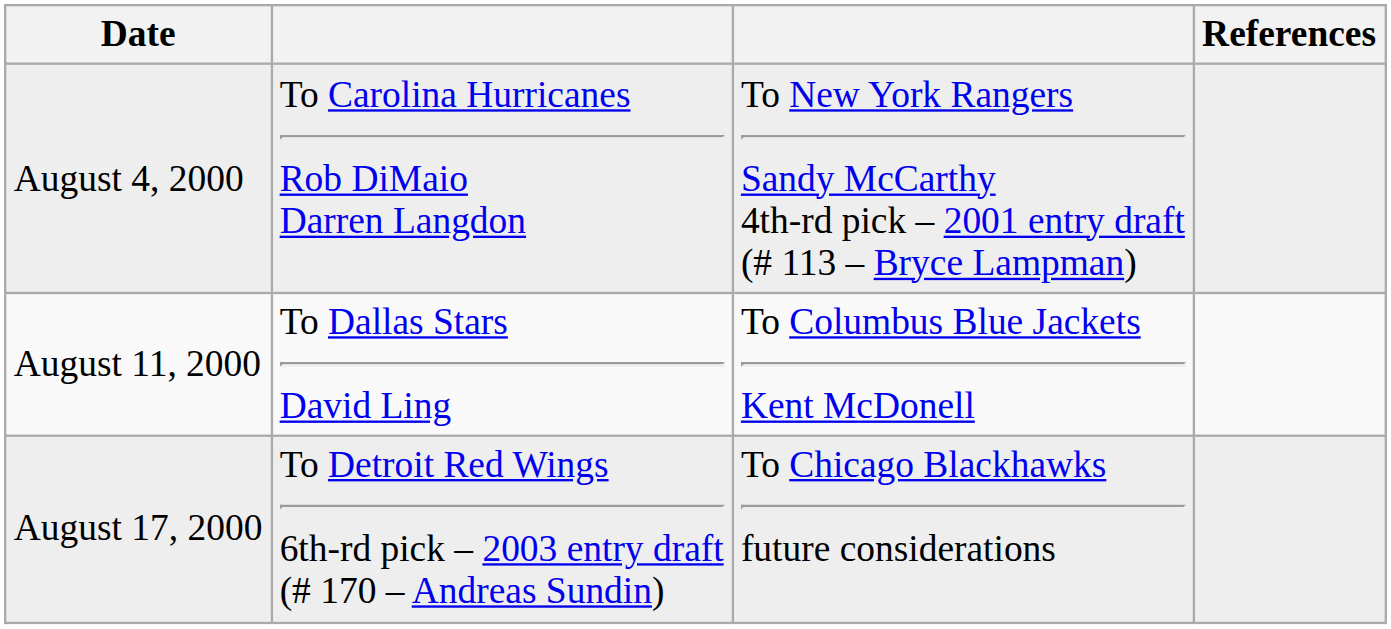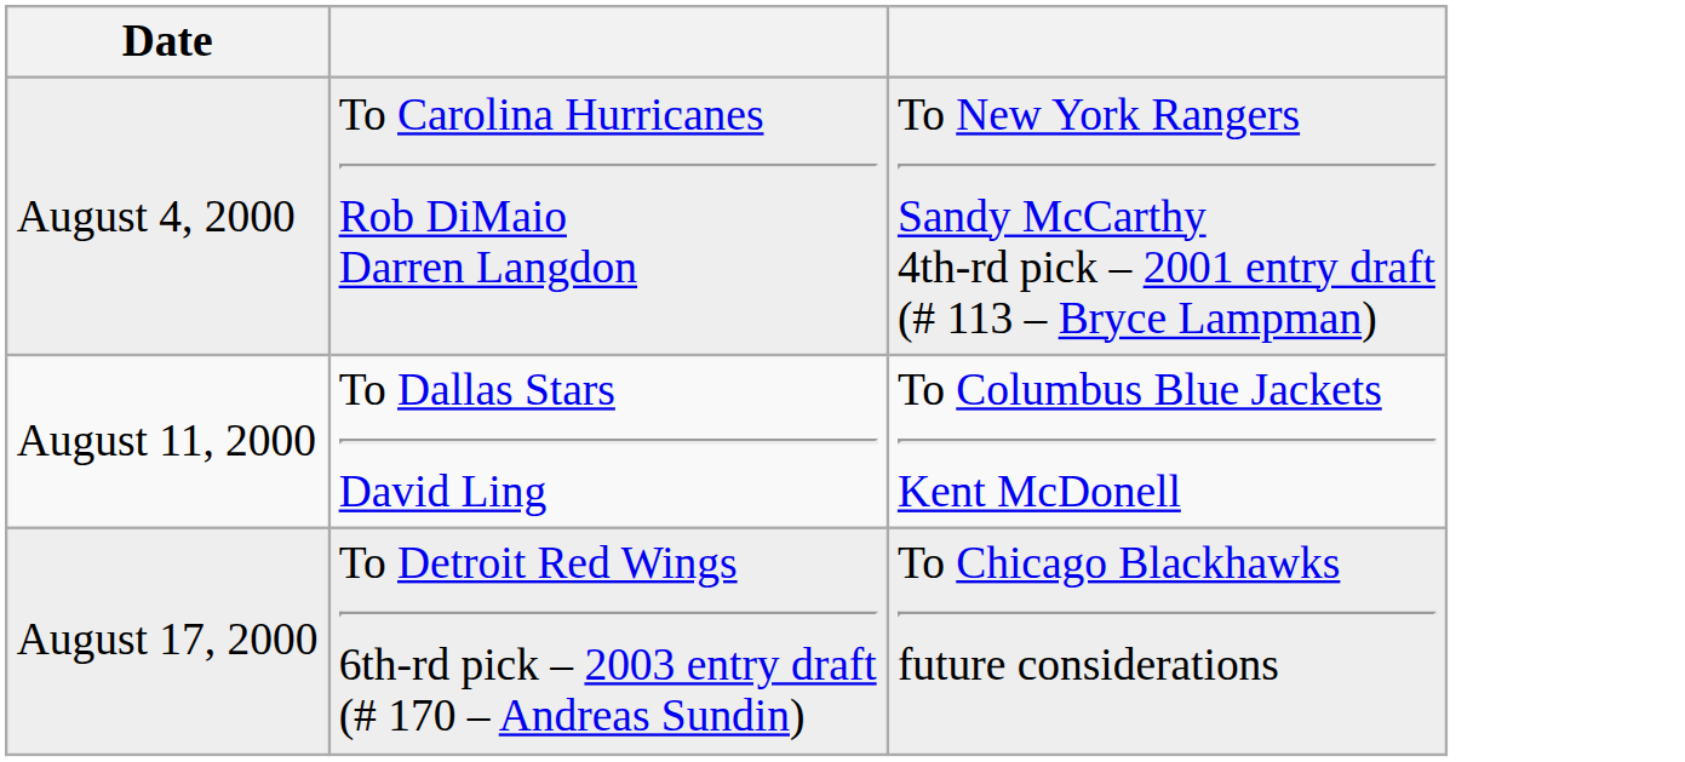 <table class="wikitable">
 <tr>
 <th>Date</th>
 <th></th>
 <th></th>
-<th>References</th>
 </tr>
 <tr bgcolor="#eeeeee">
 <td>August 4, 2000</td>
 <td valign="top">To <a href='#'>Carolina Hurricanes</a><hr><a href='#'>Rob DiMaio</a><br><a href='#'>Darren Langdon</a></td>
 <td valign="top">To <a href='#'>New York Rangers</a><hr><a href='#'>Sandy McCarthy</a><br>4th-rd pick – <a href='#'>2001 entry draft</a><br>(# 113 – <a href='#'>Bryce Lampman</a>)</td>
-<td></td>
 </tr>
 <tr>
 <td>August 11, 2000</td>
 <td valign="top">To <a href='#'>Dallas Stars</a><hr><a href='#'>David Ling</a></td>
 <td valign="top">To <a href='#'>Columbus Blue Jackets</a><hr><a href='#'>Kent McDonell</a></td>
-<td></td>
 </tr>
 <tr bgcolor="#eeeeee">
 <td>August 17, 2000</td>
 <td valign="top">To <a href='#'>Detroit Red Wings</a><hr>6th-rd pick – <a href='#'>2003 entry draft</a><br>(# 170 – <a href='#'>Andreas Sundin</a>)</td>
 <td valign="top">To <a href='#'>Chicago Blackhawks</a><hr>future considerations</td>
-<td></td>
 </tr>
 </table>
